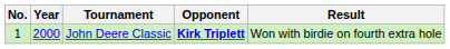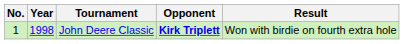 <table class="wikitable" style="font-size:95%;">
 <tr>
 <th>No.</th>
 <th>Year</th>
 <th>Tournament</th>
 <th>Opponent</th>
 <th>Result</th>
 </tr>
 <tr style="background:#D0F0C0;">
 <td align=center>1</td>
-<td><a href='#'>2000</a></td>
+<td><a href='#'>1998</a></td>
 <td><a href='#'>John Deere Classic</a></td>
 <td><strong> <a href='#'>Kirk Triplett</a></strong></td>
 <td>Won with birdie on fourth extra hole</td>
 </tr>
 </table>
